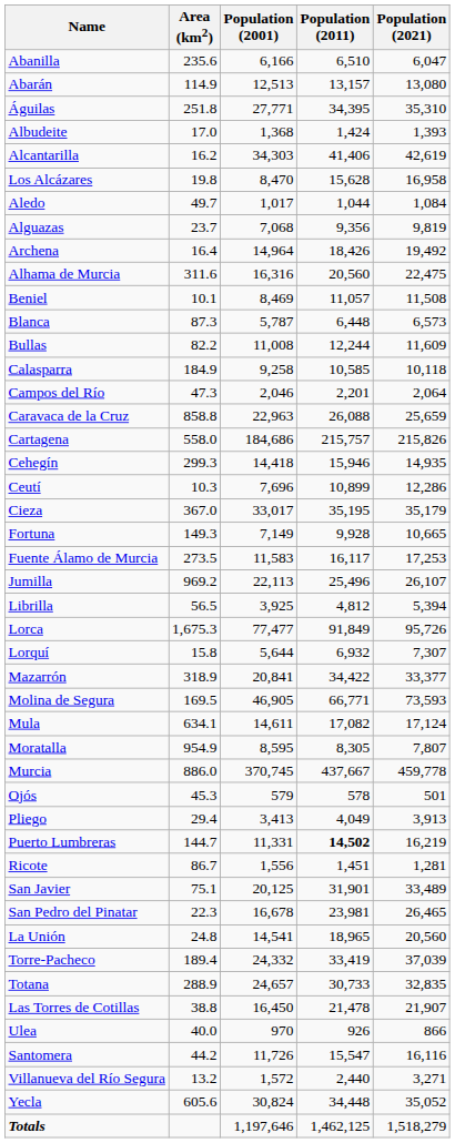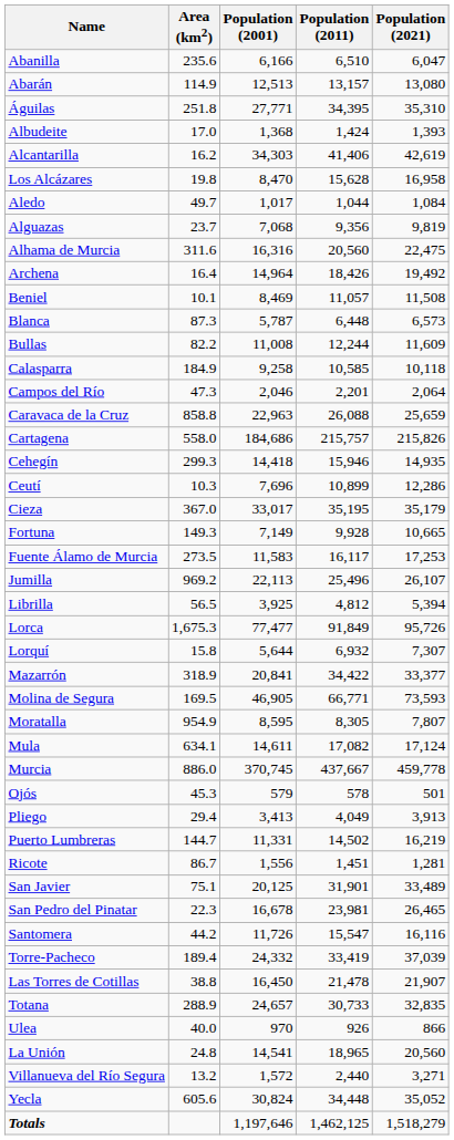 <table class="wikitable sortable">
 <tr>
 <th>Name</th>
 <th>Area<br>(km<sup>2</sup>)</th>
 <th>Population<br>(2001)</th>
 <th>Population<br>(2011)</th>
 <th>Population<br>(2021)</th>
 </tr>
 <tr>
 <td><a href='#'>Abanilla</a></td>
 <td align="right">235.6</td>
 <td align="right">6,166</td>
 <td align="right">6,510</td>
 <td align="right">6,047</td>
 </tr>
 <tr>
 <td><a href='#'>Abarán</a></td>
 <td align="right">114.9</td>
 <td align="right">12,513</td>
 <td align="right">13,157</td>
 <td align="right">13,080</td>
 </tr>
 <tr>
 <td><a href='#'>Águilas</a></td>
 <td align="right">251.8</td>
 <td align="right">27,771</td>
 <td align="right">34,395</td>
 <td align="right">35,310</td>
 </tr>
 <tr>
 <td><a href='#'>Albudeite</a></td>
 <td align="right">17.0</td>
 <td align="right">1,368</td>
 <td align="right">1,424</td>
 <td align="right">1,393</td>
 </tr>
 <tr>
 <td><a href='#'>Alcantarilla</a></td>
 <td align="right">16.2</td>
 <td align="right">34,303</td>
 <td align="right">41,406</td>
 <td align="right">42,619</td>
 </tr>
 <tr>
 <td><a href='#'>Los Alcázares</a></td>
 <td align="right">19.8</td>
 <td align="right">8,470</td>
 <td align="right">15,628</td>
 <td align="right">16,958</td>
 </tr>
 <tr>
 <td><a href='#'>Aledo</a></td>
 <td align="right">49.7</td>
 <td align="right">1,017</td>
 <td align="right">1,044</td>
 <td align="right">1,084</td>
 </tr>
 <tr>
 <td><a href='#'>Alguazas</a></td>
 <td align="right">23.7</td>
 <td align="right">7,068</td>
 <td align="right">9,356</td>
 <td align="right">9,819</td>
 </tr>
 <tr>
+<td><a href='#'>Alhama de Murcia</a></td>
+<td align="right">311.6</td>
+<td align="right">16,316</td>
+<td align="right">20,560</td>
+<td align="right">22,475</td>
+</tr>
+<tr>
 <td><a href='#'>Archena</a></td>
 <td align="right">16.4</td>
 <td align="right">14,964</td>
 <td align="right">18,426</td>
 <td align="right">19,492</td>
-</tr>
-<tr>
-<td><a href='#'>Alhama de Murcia</a></td>
-<td align="right">311.6</td>
-<td align="right">16,316</td>
-<td align="right">20,560</td>
-<td align="right">22,475</td>
 </tr>
 <tr>
 <td><a href='#'>Beniel</a></td>
 <td align="right">10.1</td>
 <td align="right">8,469</td>
 <td align="right">11,057</td>
 <td align="right">11,508</td>
 </tr>
 <tr>
 <td><a href='#'>Blanca</a></td>
 <td align="right">87.3</td>
 <td align="right">5,787</td>
 <td align="right">6,448</td>
 <td align="right">6,573</td>
 </tr>
 <tr>
 <td><a href='#'>Bullas</a></td>
 <td align="right">82.2</td>
 <td align="right">11,008</td>
 <td align="right">12,244</td>
 <td align="right">11,609</td>
 </tr>
 <tr>
 <td><a href='#'>Calasparra</a></td>
 <td align="right">184.9</td>
 <td align="right">9,258</td>
 <td align="right">10,585</td>
 <td align="right">10,118</td>
 </tr>
 <tr>
 <td><a href='#'>Campos del Río</a></td>
 <td align="right">47.3</td>
 <td align="right">2,046</td>
 <td align="right">2,201</td>
 <td align="right">2,064</td>
 </tr>
 <tr>
 <td><a href='#'>Caravaca de la Cruz</a></td>
 <td align="right">858.8</td>
 <td align="right">22,963</td>
 <td align="right">26,088</td>
 <td align="right">25,659</td>
 </tr>
 <tr>
 <td><a href='#'>Cartagena</a></td>
 <td align="right">558.0</td>
 <td align="right">184,686</td>
 <td align="right">215,757</td>
 <td align="right">215,826</td>
 </tr>
 <tr>
 <td><a href='#'>Cehegín</a></td>
 <td align="right">299.3</td>
 <td align="right">14,418</td>
 <td align="right">15,946</td>
 <td align="right">14,935</td>
 </tr>
 <tr>
 <td><a href='#'>Ceutí</a></td>
 <td align="right">10.3</td>
 <td align="right">7,696</td>
 <td align="right">10,899</td>
 <td align="right">12,286</td>
 </tr>
 <tr>
 <td><a href='#'>Cieza</a></td>
 <td align="right">367.0</td>
 <td align="right">33,017</td>
 <td align="right">35,195</td>
 <td align="right">35,179</td>
 </tr>
 <tr>
 <td><a href='#'>Fortuna</a></td>
 <td align="right">149.3</td>
 <td align="right">7,149</td>
 <td align="right">9,928</td>
 <td align="right">10,665</td>
 </tr>
 <tr>
 <td><a href='#'>Fuente Álamo de Murcia</a></td>
 <td align="right">273.5</td>
 <td align="right">11,583</td>
 <td align="right">16,117</td>
 <td align="right">17,253</td>
 </tr>
 <tr>
 <td><a href='#'>Jumilla</a></td>
 <td align="right">969.2</td>
 <td align="right">22,113</td>
 <td align="right">25,496</td>
 <td align="right">26,107</td>
 </tr>
 <tr>
 <td><a href='#'>Librilla</a></td>
 <td align="right">56.5</td>
 <td align="right">3,925</td>
 <td align="right">4,812</td>
 <td align="right">5,394</td>
 </tr>
 <tr>
 <td><a href='#'>Lorca</a></td>
 <td align="right">1,675.3</td>
 <td align="right">77,477</td>
 <td align="right">91,849</td>
 <td align="right">95,726</td>
 </tr>
 <tr>
 <td><a href='#'>Lorquí</a></td>
 <td align="right">15.8</td>
 <td align="right">5,644</td>
 <td align="right">6,932</td>
 <td align="right">7,307</td>
 </tr>
 <tr>
 <td><a href='#'>Mazarrón</a></td>
 <td align="right">318.9</td>
 <td align="right">20,841</td>
 <td align="right">34,422</td>
 <td align="right">33,377</td>
 </tr>
 <tr>
 <td><a href='#'>Molina de Segura</a></td>
 <td align="right">169.5</td>
 <td align="right">46,905</td>
 <td align="right">66,771</td>
 <td align="right">73,593</td>
 </tr>
 <tr>
+<td><a href='#'>Moratalla</a></td>
+<td align="right">954.9</td>
+<td align="right">8,595</td>
+<td align="right">8,305</td>
+<td align="right">7,807</td>
+</tr>
+<tr>
 <td><a href='#'>Mula</a></td>
 <td align="right">634.1</td>
 <td align="right">14,611</td>
 <td align="right">17,082</td>
 <td align="right">17,124</td>
-</tr>
-<tr>
-<td><a href='#'>Moratalla</a></td>
-<td align="right">954.9</td>
-<td align="right">8,595</td>
-<td align="right">8,305</td>
-<td align="right">7,807</td>
 </tr>
 <tr>
 <td><a href='#'>Murcia</a></td>
 <td align="right">886.0</td>
 <td align="right">370,745</td>
 <td align="right">437,667</td>
 <td align="right">459,778</td>
 </tr>
 <tr>
 <td><a href='#'>Ojós</a></td>
 <td align="right">45.3</td>
 <td align="right">579</td>
 <td align="right">578</td>
 <td align="right">501</td>
 </tr>
 <tr>
 <td><a href='#'>Pliego</a></td>
 <td align="right">29.4</td>
 <td align="right">3,413</td>
 <td align="right">4,049</td>
 <td align="right">3,913</td>
 </tr>
 <tr>
 <td><a href='#'>Puerto Lumbreras</a></td>
 <td align="right">144.7</td>
 <td align="right">11,331</td>
-<td align="right"><strong>14,502</strong></td>
+<td align="right">14,502</td>
 <td align="right">16,219</td>
 </tr>
 <tr>
 <td><a href='#'>Ricote</a></td>
 <td align="right">86.7</td>
 <td align="right">1,556</td>
 <td align="right">1,451</td>
 <td align="right">1,281</td>
 </tr>
 <tr>
 <td><a href='#'>San Javier</a></td>
 <td align="right">75.1</td>
 <td align="right">20,125</td>
 <td align="right">31,901</td>
 <td align="right">33,489</td>
 </tr>
 <tr>
 <td><a href='#'>San Pedro del Pinatar</a></td>
 <td align="right">22.3</td>
 <td align="right">16,678</td>
 <td align="right">23,981</td>
 <td align="right">26,465</td>
 </tr>
 <tr>
-<td><a href='#'>La Unión</a></td>
-<td align="right">24.8</td>
-<td align="right">14,541</td>
-<td align="right">18,965</td>
-<td align="right">20,560</td>
+<td><a href='#'>Santomera</a></td>
+<td align="right">44.2</td>
+<td align="right">11,726</td>
+<td align="right">15,547</td>
+<td align="right">16,116</td>
 </tr>
 <tr>
 <td><a href='#'>Torre-Pacheco</a></td>
 <td align="right">189.4</td>
 <td align="right">24,332</td>
 <td align="right">33,419</td>
 <td align="right">37,039</td>
 </tr>
 <tr>
+<td><a href='#'>Las Torres de Cotillas</a></td>
+<td align="right">38.8</td>
+<td align="right">16,450</td>
+<td align="right">21,478</td>
+<td align="right">21,907</td>
+</tr>
+<tr>
 <td><a href='#'>Totana</a></td>
 <td align="right">288.9</td>
 <td align="right">24,657</td>
 <td align="right">30,733</td>
 <td align="right">32,835</td>
-</tr>
-<tr>
-<td><a href='#'>Las Torres de Cotillas</a></td>
-<td align="right">38.8</td>
-<td align="right">16,450</td>
-<td align="right">21,478</td>
-<td align="right">21,907</td>
 </tr>
 <tr>
 <td><a href='#'>Ulea</a></td>
 <td align="right">40.0</td>
 <td align="right">970</td>
 <td align="right">926</td>
 <td align="right">866</td>
 </tr>
 <tr>
-<td><a href='#'>Santomera</a></td>
-<td align="right">44.2</td>
-<td align="right">11,726</td>
-<td align="right">15,547</td>
-<td align="right">16,116</td>
+<td><a href='#'>La Unión</a></td>
+<td align="right">24.8</td>
+<td align="right">14,541</td>
+<td align="right">18,965</td>
+<td align="right">20,560</td>
 </tr>
 <tr>
 <td><a href='#'>Villanueva del Río Segura</a></td>
 <td align="right">13.2</td>
 <td align="right">1,572</td>
 <td align="right">2,440</td>
 <td align="right">3,271</td>
 </tr>
 <tr>
 <td><a href='#'>Yecla</a></td>
 <td align="right">605.6</td>
 <td align="right">30,824</td>
 <td align="right">34,448</td>
 <td align="right">35,052</td>
 </tr>
 <tr>
 <td><strong><em>Totals</em></strong></td>
 <td align="right"></td>
 <td align="right">1,197,646</td>
 <td align="right">1,462,125</td>
 <td align="right">1,518,279</td>
 </tr>
 </table>
